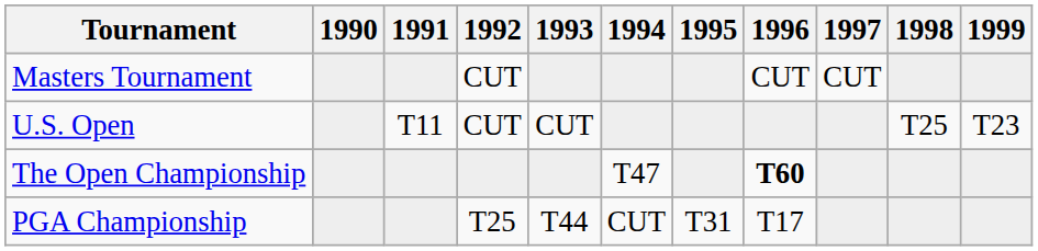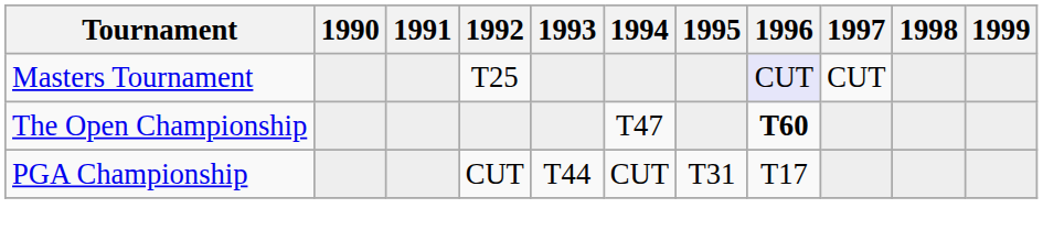 <table class="wikitable" style="font-size:95%;text-align:center;">
 <tr>
 <th>Tournament</th>
 <th>1990</th>
 <th>1991</th>
 <th>1992</th>
 <th>1993</th>
 <th>1994</th>
 <th>1995</th>
 <th>1996</th>
 <th>1997</th>
 <th>1998</th>
 <th>1999</th>
 </tr>
 <tr>
 <td align=left><a href='#'>Masters Tournament</a></td>
 <td style="background:#eeeeee;"></td>
 <td style="background:#eeeeee;"></td>
+<td>T25</td>
+<td style="background:#eeeeee;"></td>
+<td style="background:#eeeeee;"></td>
+<td style="background:#eeeeee;"></td>
+<td style="background: lavender;">CUT</td>
 <td>CUT</td>
 <td style="background:#eeeeee;"></td>
 <td style="background:#eeeeee;"></td>
-<td style="background:#eeeeee;"></td>
-<td>CUT</td>
-<td>CUT</td>
-<td style="background:#eeeeee;"></td>
-<td style="background:#eeeeee;"></td>
-</tr>
-<tr>
-<td align=left><a href='#'>U.S. Open</a></td>
-<td style="background:#eeeeee;"></td>
-<td>T11</td>
-<td>CUT</td>
-<td>CUT</td>
-<td style="background:#eeeeee;"></td>
-<td style="background:#eeeeee;"></td>
-<td style="background:#eeeeee;"></td>
-<td style="background:#eeeeee;"></td>
-<td>T25</td>
-<td>T23</td>
 </tr>
 <tr>
 <td align=left><a href='#'>The Open Championship</a></td>
 <td style="background:#eeeeee;"></td>
 <td style="background:#eeeeee;"></td>
 <td style="background:#eeeeee;"></td>
 <td style="background:#eeeeee;"></td>
 <td>T47</td>
 <td style="background:#eeeeee;"></td>
 <td><strong>T60</strong></td>
 <td style="background:#eeeeee;"></td>
 <td style="background:#eeeeee;"></td>
 <td style="background:#eeeeee;"></td>
 </tr>
 <tr>
 <td align=left><a href='#'>PGA Championship</a></td>
 <td style="background:#eeeeee;"></td>
 <td style="background:#eeeeee;"></td>
-<td>T25</td>
+<td>CUT</td>
 <td>T44</td>
 <td>CUT</td>
 <td>T31</td>
 <td>T17</td>
 <td style="background:#eeeeee;"></td>
 <td style="background:#eeeeee;"></td>
 <td style="background:#eeeeee;"></td>
 </tr>
 </table>
